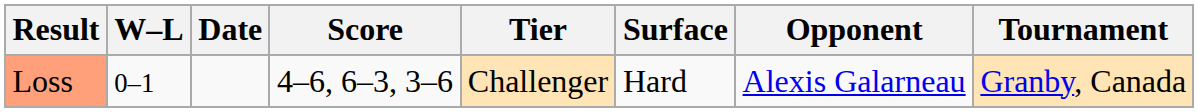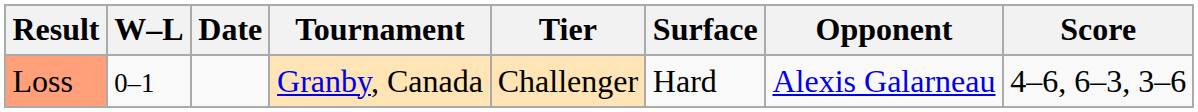 <table class="sortable wikitable">
 <tr>
 <th>Result</th>
 <th class="unsortable">W–L</th>
 <th>Date</th>
-<th class="unsortable">Score</th>
+<th>Tournament</th>
 <th>Tier</th>
 <th>Surface</th>
 <th>Opponent</th>
-<th>Tournament</th>
+<th class="unsortable">Score</th>
 </tr>
 <tr>
 <td bgcolor=FFA07A>Loss</td>
 <td><small>0–1</small></td>
 <td><a href='#'></a></td>
-<td>4–6, 6–3, 3–6</td>
+<td bgcolor=moccasin><a href='#'>Granby</a>, Canada</td>
 <td bgcolor=moccasin>Challenger</td>
 <td>Hard</td>
 <td> <a href='#'>Alexis Galarneau</a></td>
-<td bgcolor=moccasin><a href='#'>Granby</a>, Canada</td>
+<td>4–6, 6–3, 3–6</td>
 </tr>
 </table>
